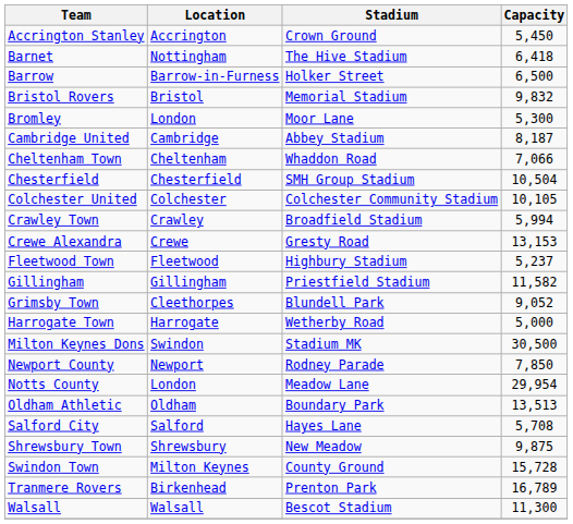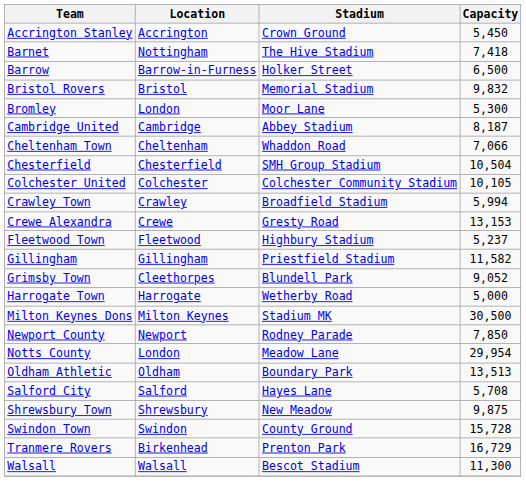 <table class="wikitable sortable">
 <tr>
 <th>Team</th>
 <th>Location</th>
 <th>Stadium</th>
 <th>Capacity</th>
 </tr>
 <tr>
 <td><a href='#'>Accrington Stanley</a></td>
 <td><a href='#'>Accrington</a></td>
 <td><a href='#'>Crown Ground</a></td>
 <td align="center">5,450</td>
 </tr>
 <tr>
 <td><a href='#'>Barnet</a></td>
 <td><a href='#'>Nottingham</a></td>
 <td><a href='#'>The Hive Stadium</a></td>
-<td align="center">6,418</td>
+<td align="center">7,418</td>
 </tr>
 <tr>
 <td><a href='#'>Barrow</a></td>
 <td><a href='#'>Barrow-in-Furness</a></td>
 <td><a href='#'>Holker Street</a></td>
 <td align="center">6,500</td>
 </tr>
 <tr>
 <td><a href='#'>Bristol Rovers</a></td>
 <td><a href='#'>Bristol</a> </td>
 <td><a href='#'>Memorial Stadium</a></td>
 <td align="center">9,832</td>
 </tr>
 <tr>
 <td><a href='#'>Bromley</a></td>
 <td><a href='#'>London</a> </td>
 <td><a href='#'>Moor Lane</a></td>
 <td align="center">5,300</td>
 </tr>
 <tr>
 <td><a href='#'>Cambridge United</a></td>
 <td><a href='#'>Cambridge</a></td>
 <td><a href='#'>Abbey Stadium</a></td>
 <td align="center">8,187</td>
 </tr>
 <tr>
 <td><a href='#'>Cheltenham Town</a></td>
 <td><a href='#'>Cheltenham</a></td>
 <td><a href='#'>Whaddon Road</a></td>
 <td align="center">7,066</td>
 </tr>
 <tr>
 <td><a href='#'>Chesterfield</a></td>
 <td><a href='#'>Chesterfield</a></td>
 <td><a href='#'>SMH Group Stadium</a></td>
 <td align="center">10,504</td>
 </tr>
 <tr>
 <td><a href='#'>Colchester United</a></td>
 <td><a href='#'>Colchester</a></td>
 <td><a href='#'>Colchester Community Stadium</a></td>
 <td align="center">10,105</td>
 </tr>
 <tr>
 <td><a href='#'>Crawley Town</a></td>
 <td><a href='#'>Crawley</a></td>
 <td><a href='#'>Broadfield Stadium</a></td>
 <td align="center">5,994</td>
 </tr>
 <tr>
 <td><a href='#'>Crewe Alexandra</a></td>
 <td><a href='#'>Crewe</a></td>
 <td><a href='#'>Gresty Road</a></td>
 <td align="center">13,153</td>
 </tr>
 <tr>
 <td><a href='#'>Fleetwood Town</a></td>
 <td><a href='#'>Fleetwood</a></td>
 <td><a href='#'>Highbury Stadium</a></td>
 <td align="center">5,237</td>
 </tr>
 <tr>
 <td><a href='#'>Gillingham</a></td>
 <td><a href='#'>Gillingham</a></td>
 <td><a href='#'>Priestfield Stadium</a></td>
 <td align="center">11,582</td>
 </tr>
 <tr>
 <td><a href='#'>Grimsby Town</a></td>
 <td><a href='#'>Cleethorpes</a></td>
 <td><a href='#'>Blundell Park</a></td>
 <td align="center">9,052</td>
 </tr>
 <tr>
 <td><a href='#'>Harrogate Town</a></td>
 <td><a href='#'>Harrogate</a></td>
 <td><a href='#'>Wetherby Road</a></td>
 <td align="center">5,000</td>
 </tr>
 <tr>
 <td><a href='#'>Milton Keynes Dons</a></td>
-<td><a href='#'>Swindon</a></td>
+<td><a href='#'>Milton Keynes</a> </td>
 <td><a href='#'>Stadium MK</a></td>
 <td align="center">30,500</td>
 </tr>
 <tr>
 <td><a href='#'>Newport County</a></td>
 <td><a href='#'>Newport</a></td>
 <td><a href='#'>Rodney Parade</a></td>
 <td align="center">7,850</td>
 </tr>
 <tr>
 <td><a href='#'>Notts County</a></td>
 <td><a href='#'>London</a> </td>
 <td><a href='#'>Meadow Lane</a></td>
 <td align="center">29,954</td>
 </tr>
 <tr>
 <td><a href='#'>Oldham Athletic</a></td>
 <td><a href='#'>Oldham</a></td>
 <td><a href='#'>Boundary Park</a></td>
 <td align="center">13,513</td>
 </tr>
 <tr>
 <td><a href='#'>Salford City</a></td>
 <td><a href='#'>Salford</a></td>
 <td><a href='#'>Hayes Lane</a></td>
 <td align="center">5,708</td>
 </tr>
 <tr>
 <td><a href='#'>Shrewsbury Town</a></td>
 <td><a href='#'>Shrewsbury</a></td>
 <td><a href='#'>New Meadow</a></td>
 <td align="center">9,875</td>
 </tr>
 <tr>
 <td><a href='#'>Swindon Town</a></td>
-<td><a href='#'>Milton Keynes</a> </td>
+<td><a href='#'>Swindon</a></td>
 <td><a href='#'>County Ground</a></td>
 <td align="center">15,728</td>
 </tr>
 <tr>
 <td><a href='#'>Tranmere Rovers</a></td>
 <td><a href='#'>Birkenhead</a> </td>
 <td><a href='#'>Prenton Park</a></td>
-<td align="center">16,789</td>
+<td align="center">16,729</td>
 </tr>
 <tr>
 <td><a href='#'>Walsall</a></td>
 <td><a href='#'>Walsall</a> </td>
 <td><a href='#'>Bescot Stadium</a></td>
 <td align="center">11,300</td>
 </tr>
 <tr>
 </tr>
 </table>
